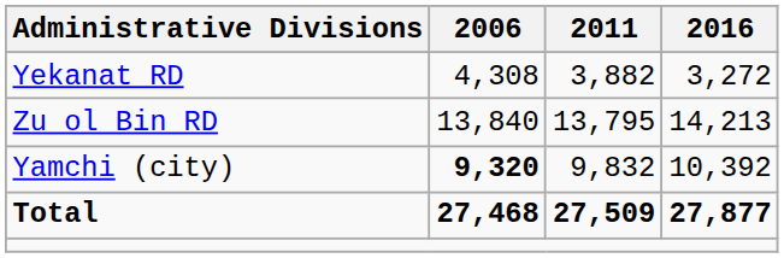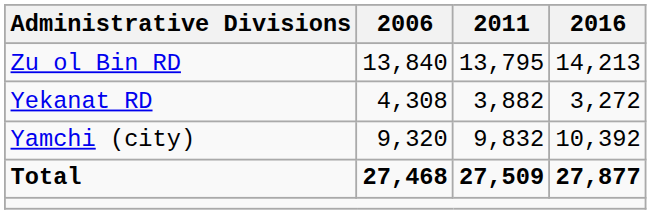 <table class="wikitable">
 <tr>
 <th>Administrative Divisions</th>
 <th>2006</th>
 <th>2011</th>
 <th>2016</th>
 </tr>
 <tr>
+<td><a href='#'>Zu ol Bin RD</a></td>
+<td style="text-align: right;">13,840</td>
+<td style="text-align: right;">13,795</td>
+<td style="text-align: right;">14,213</td>
+</tr>
+<tr>
 <td><a href='#'>Yekanat RD</a></td>
 <td style="text-align: right;">4,308</td>
 <td style="text-align: right;">3,882</td>
 <td style="text-align: right;">3,272</td>
 </tr>
 <tr>
-<td><a href='#'>Zu ol Bin RD</a></td>
-<td style="text-align: right;">13,840</td>
-<td style="text-align: right;">13,795</td>
-<td style="text-align: right;">14,213</td>
-</tr>
-<tr>
 <td><a href='#'>Yamchi</a> (city)</td>
-<td style="text-align: right;"><strong>9,320</strong></td>
+<td style="text-align: right;">9,320</td>
 <td style="text-align: right;">9,832</td>
 <td style="text-align: right;">10,392</td>
 </tr>
 <tr>
 <td><strong>Total</strong></td>
 <td style="text-align: right;"><strong>27,468</strong></td>
 <td style="text-align: right;"><strong>27,509</strong></td>
 <td style="text-align: right;"><strong>27,877</strong></td>
 </tr>
 <tr>
 <td colspan=4></td>
 </tr>
 </table>
